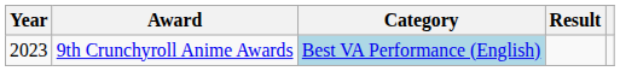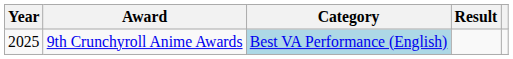 <table class="wikitable sortable plainrowheaders">
 <tr>
 <th scope="col">Year</th>
 <th scope="col">Award</th>
 <th scope="col">Category</th>
 <th scope="col">Result</th>
 <th scope="col" class="unsortable"></th>
 </tr>
 <tr>
-<td align="center">2023</td>
+<td align="center">2025</td>
 <td align="center"><a href='#'>9th Crunchyroll Anime Awards</a></td>
 <td style="background: lightblue;"><a href='#'>Best VA Performance (English)</a><br></td>
 <td></td>
 <td style="text-align:center;"></td>
 </tr>
 </table>
